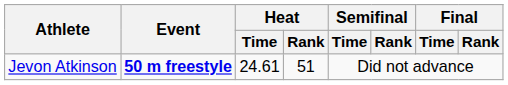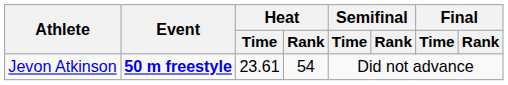 <table class=wikitable style="font-size:90%">
 <tr>
 <th rowspan="2">Athlete</th>
 <th rowspan="2">Event</th>
 <th colspan="2">Heat</th>
 <th colspan="2">Semifinal</th>
 <th colspan="2">Final</th>
 </tr>
 <tr style="font-size:95%">
 <th>Time</th>
 <th>Rank</th>
 <th>Time</th>
 <th>Rank</th>
 <th>Time</th>
 <th>Rank</th>
 </tr>
 <tr align=center>
 <td align=left><a href='#'>Jevon Atkinson</a></td>
 <td align=left><strong><a href='#'>50 m freestyle</a></strong></td>
-<td>24.61</td>
-<td>51</td>
+<td>23.61</td>
+<td>54</td>
 <td colspan=4>Did not advance</td>
 </tr>
 </table>
